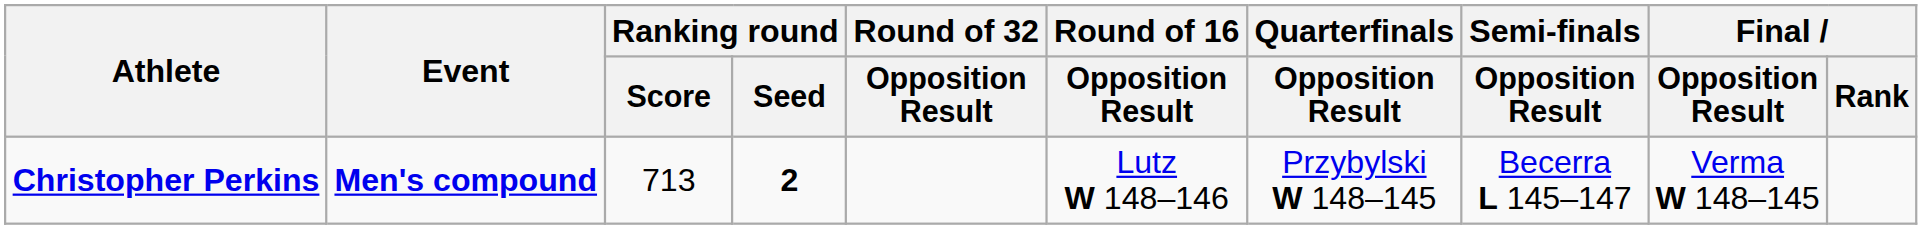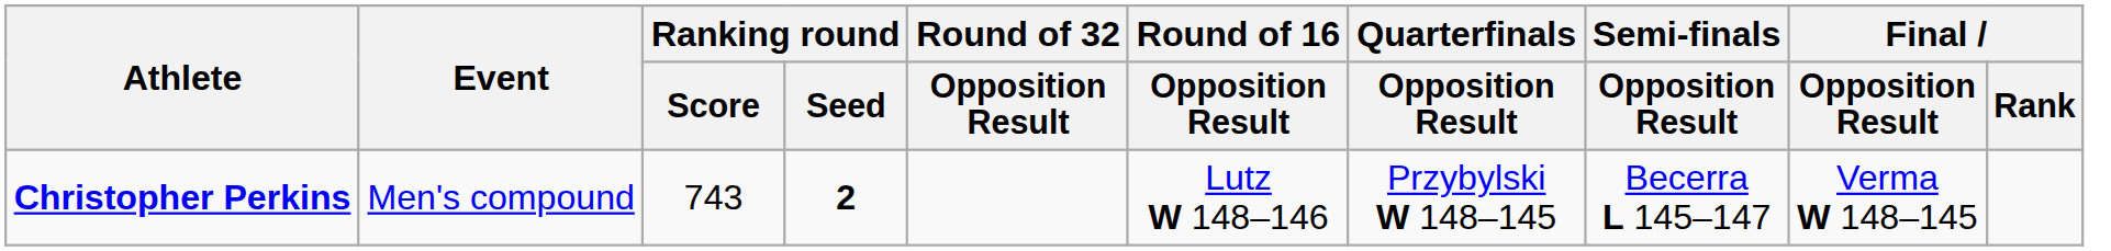 <table class=wikitable style=font-size:90%;text-align:center>
 <tr>
 <th rowspan=2>Athlete</th>
 <th rowspan=2>Event</th>
 <th colspan=2>Ranking round</th>
 <th>Round of 32</th>
 <th>Round of 16</th>
 <th>Quarterfinals</th>
 <th>Semi-finals</th>
 <th colspan=2>Final / </th>
 </tr>
 <tr style=font-size:95%>
 <th>Score</th>
 <th>Seed</th>
 <th>Opposition<br>Result</th>
 <th>Opposition<br>Result</th>
 <th>Opposition<br>Result</th>
 <th>Opposition<br>Result</th>
 <th>Opposition<br>Result</th>
 <th>Rank</th>
 </tr>
 <tr>
 <td align=left><strong><a href='#'>Christopher Perkins</a></strong></td>
-<td align=left><strong><a href='#'>Men's compound</a></strong></td>
-<td>713</td>
+<td align=left><a href='#'>Men's compound</a></td>
+<td>743</td>
 <td><strong>2</strong></td>
 <td></td>
 <td> <a href='#'>Lutz</a><br><strong>W</strong> 148–146</td>
 <td> <a href='#'>Przybylski</a><br><strong>W</strong> 148–145</td>
 <td> <a href='#'>Becerra</a><br><strong>L</strong> 145–147</td>
 <td> <a href='#'>Verma</a><br><strong>W</strong> 148–145</td>
 <td></td>
 </tr>
 </table>
